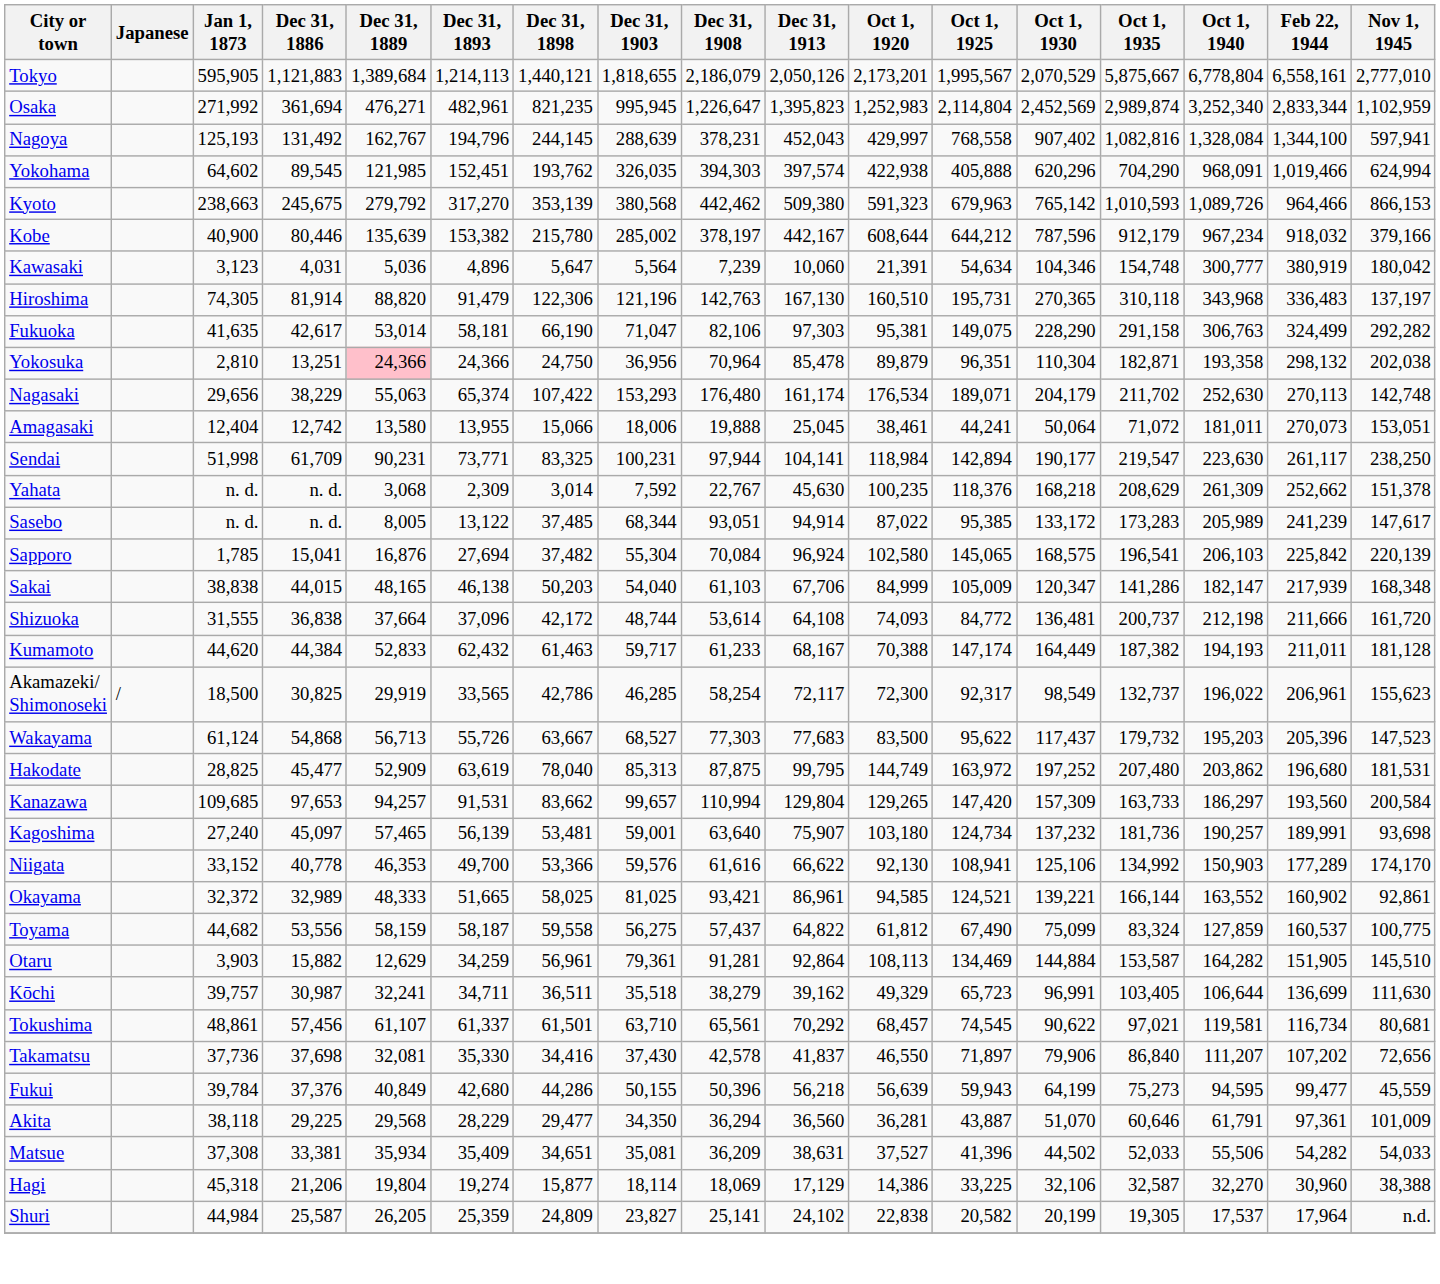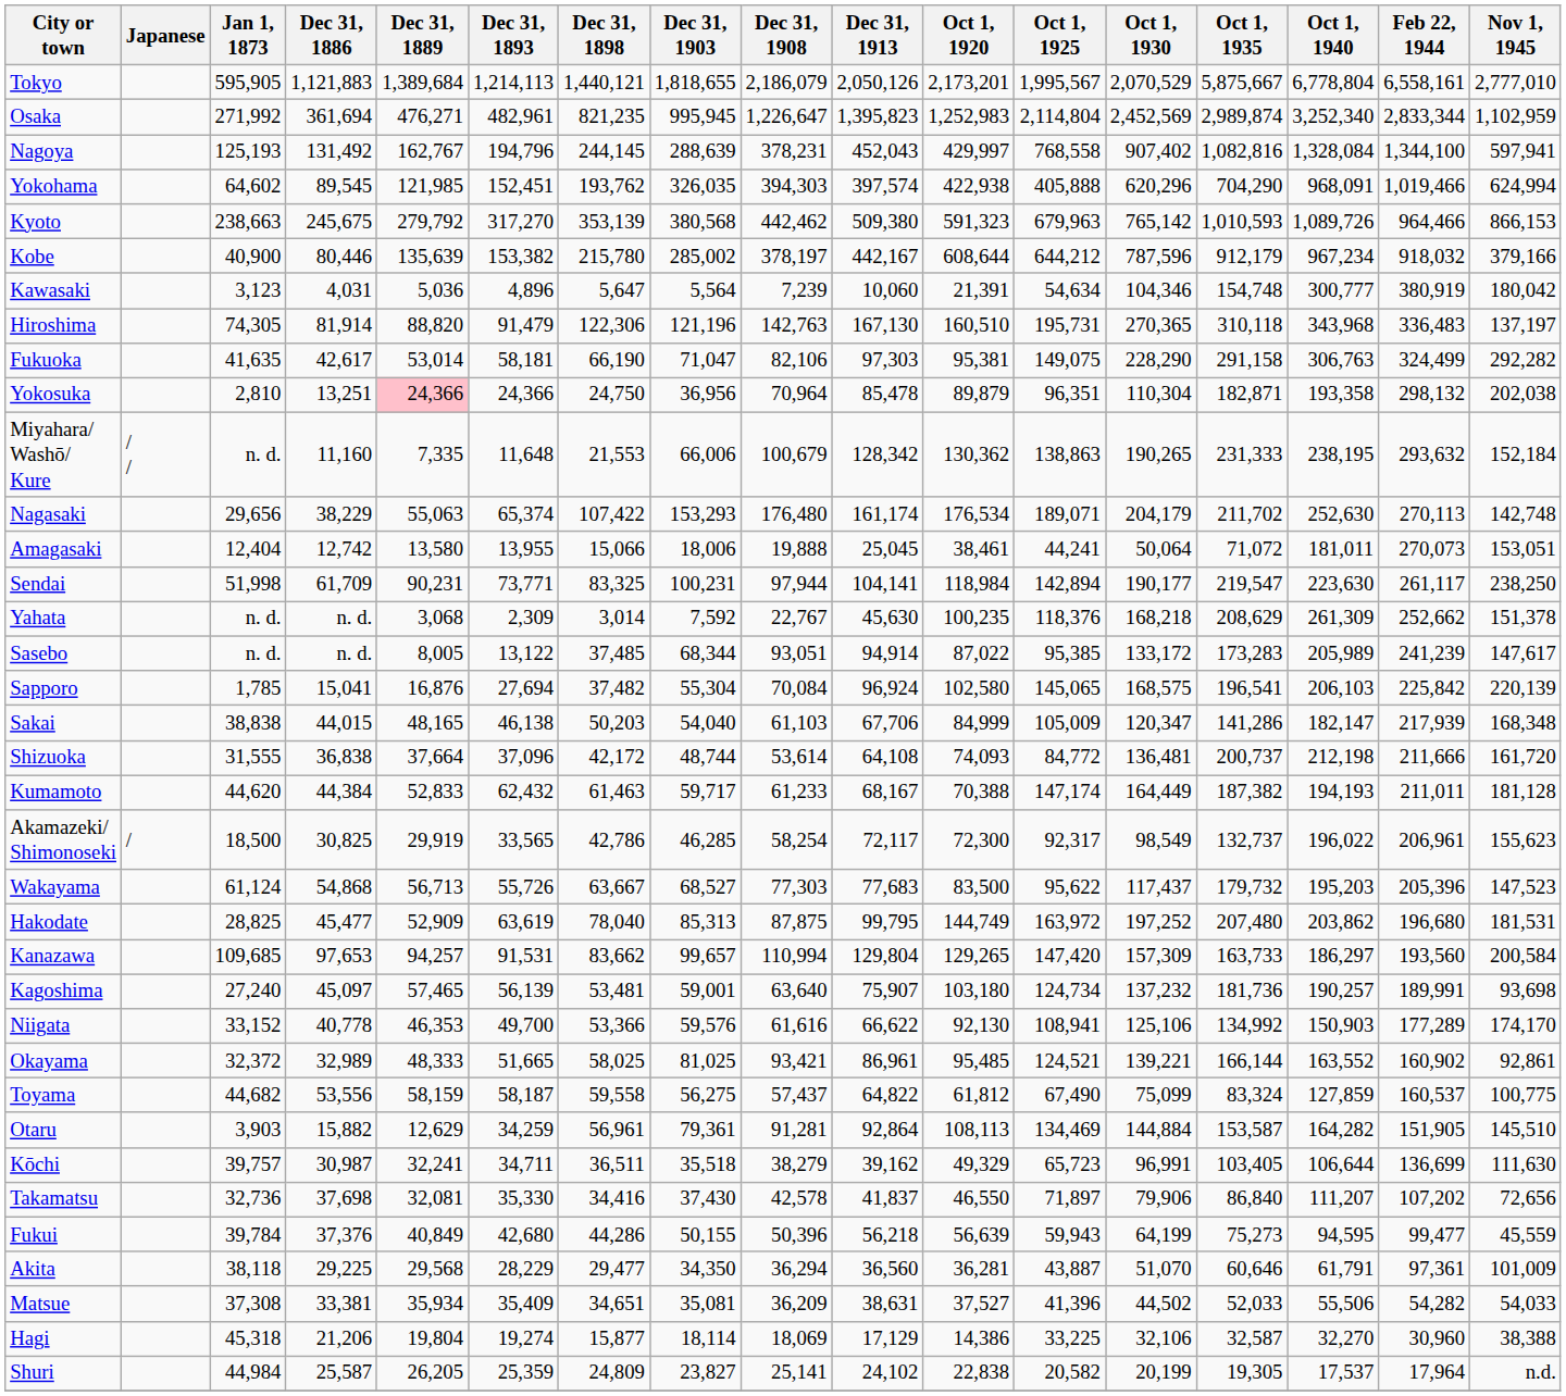 <table class="wikitable sortable" style="text-align:right;font-size:small">
 <tr>
 <th>City or<br>town</th>
 <th>Japanese</th>
 <th>Jan 1,<br>1873</th>
 <th>Dec 31,<br>1886</th>
 <th>Dec 31,<br>1889</th>
 <th>Dec 31,<br>1893</th>
 <th>Dec 31,<br>1898</th>
 <th>Dec 31,<br>1903</th>
 <th>Dec 31,<br>1908</th>
 <th>Dec 31,<br>1913</th>
 <th>Oct 1,<br>1920</th>
 <th>Oct 1,<br>1925</th>
 <th>Oct 1,<br>1930</th>
 <th>Oct 1,<br>1935</th>
 <th>Oct 1,<br>1940</th>
 <th>Feb 22,<br>1944</th>
 <th>Nov 1,<br>1945</th>
 </tr>
 <tr>
 <td align=left><a href='#'>Tokyo</a></td>
 <td align=left></td>
 <td>595,905</td>
 <td>1,121,883</td>
 <td>1,389,684</td>
 <td>1,214,113</td>
 <td>1,440,121</td>
 <td>1,818,655</td>
 <td>2,186,079</td>
 <td>2,050,126</td>
 <td>2,173,201</td>
 <td>1,995,567</td>
 <td>2,070,529</td>
 <td>5,875,667</td>
 <td>6,778,804</td>
 <td>6,558,161</td>
 <td>2,777,010</td>
 </tr>
 <tr>
 <td align=left><a href='#'>Osaka</a></td>
 <td align=left></td>
 <td>271,992</td>
 <td>361,694</td>
 <td>476,271</td>
 <td>482,961</td>
 <td>821,235</td>
 <td>995,945</td>
 <td>1,226,647</td>
 <td>1,395,823</td>
 <td>1,252,983</td>
 <td>2,114,804</td>
 <td>2,452,569</td>
 <td>2,989,874</td>
 <td>3,252,340</td>
 <td>2,833,344</td>
 <td>1,102,959</td>
 </tr>
 <tr>
 <td align=left><a href='#'>Nagoya</a></td>
 <td align=left></td>
 <td>125,193</td>
 <td>131,492</td>
 <td>162,767</td>
 <td>194,796</td>
 <td>244,145</td>
 <td>288,639</td>
 <td>378,231</td>
 <td>452,043</td>
 <td>429,997</td>
 <td>768,558</td>
 <td>907,402</td>
 <td>1,082,816</td>
 <td>1,328,084</td>
 <td>1,344,100</td>
 <td>597,941</td>
 </tr>
 <tr>
 <td align=left><a href='#'>Yokohama</a></td>
 <td align=left></td>
 <td>64,602</td>
 <td>89,545</td>
 <td>121,985</td>
 <td>152,451</td>
 <td>193,762</td>
 <td>326,035</td>
 <td>394,303</td>
 <td>397,574</td>
 <td>422,938</td>
 <td>405,888</td>
 <td>620,296</td>
 <td>704,290</td>
 <td>968,091</td>
 <td>1,019,466</td>
 <td>624,994</td>
 </tr>
 <tr>
 <td align=left><a href='#'>Kyoto</a></td>
 <td align=left></td>
 <td>238,663</td>
 <td>245,675</td>
 <td>279,792</td>
 <td>317,270</td>
 <td>353,139</td>
 <td>380,568</td>
 <td>442,462</td>
 <td>509,380</td>
 <td>591,323</td>
 <td>679,963</td>
 <td>765,142</td>
 <td>1,010,593</td>
 <td>1,089,726</td>
 <td>964,466</td>
 <td>866,153</td>
 </tr>
 <tr>
 <td align=left><a href='#'>Kobe</a></td>
 <td align=left></td>
 <td>40,900</td>
 <td>80,446</td>
 <td>135,639</td>
 <td>153,382</td>
 <td>215,780</td>
 <td>285,002</td>
 <td>378,197</td>
 <td>442,167</td>
 <td>608,644</td>
 <td>644,212</td>
 <td>787,596</td>
 <td>912,179</td>
 <td>967,234</td>
 <td>918,032</td>
 <td>379,166</td>
 </tr>
 <tr>
 <td align=left><a href='#'>Kawasaki</a></td>
 <td align=left></td>
 <td>3,123</td>
 <td>4,031</td>
 <td>5,036</td>
 <td>4,896</td>
 <td>5,647</td>
 <td>5,564</td>
 <td>7,239</td>
 <td>10,060</td>
 <td>21,391</td>
 <td>54,634</td>
 <td>104,346</td>
 <td>154,748</td>
 <td>300,777</td>
 <td>380,919</td>
 <td>180,042</td>
 </tr>
 <tr>
 <td align=left><a href='#'>Hiroshima</a></td>
 <td align=left></td>
 <td>74,305</td>
 <td>81,914</td>
 <td>88,820</td>
 <td>91,479</td>
 <td>122,306</td>
 <td>121,196</td>
 <td>142,763</td>
 <td>167,130</td>
 <td>160,510</td>
 <td>195,731</td>
 <td>270,365</td>
 <td>310,118</td>
 <td>343,968</td>
 <td>336,483</td>
 <td>137,197</td>
 </tr>
 <tr>
 <td align=left><a href='#'>Fukuoka</a></td>
 <td align=left></td>
 <td>41,635</td>
 <td>42,617</td>
 <td>53,014</td>
 <td>58,181</td>
 <td>66,190</td>
 <td>71,047</td>
 <td>82,106</td>
 <td>97,303</td>
 <td>95,381</td>
 <td>149,075</td>
 <td>228,290</td>
 <td>291,158</td>
 <td>306,763</td>
 <td>324,499</td>
 <td>292,282</td>
 </tr>
 <tr>
 <td align=left><a href='#'>Yokosuka</a></td>
 <td align=left></td>
 <td>2,810</td>
 <td>13,251</td>
 <td style="background: pink;">24,366</td>
 <td>24,366</td>
 <td>24,750</td>
 <td>36,956</td>
 <td>70,964</td>
 <td>85,478</td>
 <td>89,879</td>
 <td>96,351</td>
 <td>110,304</td>
 <td>182,871</td>
 <td>193,358</td>
 <td>298,132</td>
 <td>202,038</td>
+</tr>
+<tr>
+<td align=left>Miyahara/<br>Washō/<br><a href='#'>Kure</a></td>
+<td align=left>/<br>/<br></td>
+<td>n. d.</td>
+<td>11,160</td>
+<td>7,335</td>
+<td>11,648</td>
+<td>21,553</td>
+<td>66,006</td>
+<td>100,679</td>
+<td>128,342</td>
+<td>130,362</td>
+<td>138,863</td>
+<td>190,265</td>
+<td>231,333</td>
+<td>238,195</td>
+<td>293,632</td>
+<td>152,184</td>
 </tr>
 <tr>
 <td align=left><a href='#'>Nagasaki</a></td>
 <td align=left></td>
 <td>29,656</td>
 <td>38,229</td>
 <td>55,063</td>
 <td>65,374</td>
 <td>107,422</td>
 <td>153,293</td>
 <td>176,480</td>
 <td>161,174</td>
 <td>176,534</td>
 <td>189,071</td>
 <td>204,179</td>
 <td>211,702</td>
 <td>252,630</td>
 <td>270,113</td>
 <td>142,748</td>
 </tr>
 <tr>
 <td align=left><a href='#'>Amagasaki</a></td>
 <td align=left></td>
 <td>12,404</td>
 <td>12,742</td>
 <td>13,580</td>
 <td>13,955</td>
 <td>15,066</td>
 <td>18,006</td>
 <td>19,888</td>
 <td>25,045</td>
 <td>38,461</td>
 <td>44,241</td>
 <td>50,064</td>
 <td>71,072</td>
 <td>181,011</td>
 <td>270,073</td>
 <td>153,051</td>
 </tr>
 <tr>
 <td align=left><a href='#'>Sendai</a></td>
 <td align=left></td>
 <td>51,998</td>
 <td>61,709</td>
 <td>90,231</td>
 <td>73,771</td>
 <td>83,325</td>
 <td>100,231</td>
 <td>97,944</td>
 <td>104,141</td>
 <td>118,984</td>
 <td>142,894</td>
 <td>190,177</td>
 <td>219,547</td>
 <td>223,630</td>
 <td>261,117</td>
 <td>238,250</td>
 </tr>
 <tr>
 <td align=left><a href='#'>Yahata</a></td>
 <td align=left></td>
 <td>n. d.</td>
 <td>n. d.</td>
 <td>3,068</td>
 <td>2,309</td>
 <td>3,014</td>
 <td>7,592</td>
 <td>22,767</td>
 <td>45,630</td>
 <td>100,235</td>
 <td>118,376</td>
 <td>168,218</td>
 <td>208,629</td>
 <td>261,309</td>
 <td>252,662</td>
 <td>151,378</td>
 </tr>
 <tr>
 <td align=left><a href='#'>Sasebo</a></td>
 <td align=left></td>
 <td>n. d.</td>
 <td>n. d.</td>
 <td>8,005</td>
 <td>13,122</td>
 <td>37,485</td>
 <td>68,344</td>
 <td>93,051</td>
 <td>94,914</td>
 <td>87,022</td>
 <td>95,385</td>
 <td>133,172</td>
 <td>173,283</td>
 <td>205,989</td>
 <td>241,239</td>
 <td>147,617</td>
 </tr>
 <tr>
 <td align=left><a href='#'>Sapporo</a></td>
 <td align=left></td>
 <td>1,785</td>
 <td>15,041</td>
 <td>16,876</td>
 <td>27,694</td>
 <td>37,482</td>
 <td>55,304</td>
 <td>70,084</td>
 <td>96,924</td>
 <td>102,580</td>
 <td>145,065</td>
 <td>168,575</td>
 <td>196,541</td>
 <td>206,103</td>
 <td>225,842</td>
 <td>220,139</td>
 </tr>
 <tr>
 <td align=left><a href='#'>Sakai</a></td>
 <td align=left></td>
 <td>38,838</td>
 <td>44,015</td>
 <td>48,165</td>
 <td>46,138</td>
 <td>50,203</td>
 <td>54,040</td>
 <td>61,103</td>
 <td>67,706</td>
 <td>84,999</td>
 <td>105,009</td>
 <td>120,347</td>
 <td>141,286</td>
 <td>182,147</td>
 <td>217,939</td>
 <td>168,348</td>
 </tr>
 <tr>
 <td align=left><a href='#'>Shizuoka</a></td>
 <td align=left></td>
 <td>31,555</td>
 <td>36,838</td>
 <td>37,664</td>
 <td>37,096</td>
 <td>42,172</td>
 <td>48,744</td>
 <td>53,614</td>
 <td>64,108</td>
 <td>74,093</td>
 <td>84,772</td>
 <td>136,481</td>
 <td>200,737</td>
 <td>212,198</td>
 <td>211,666</td>
 <td>161,720</td>
 </tr>
 <tr>
 <td align=left><a href='#'>Kumamoto</a></td>
 <td align=left></td>
 <td>44,620</td>
 <td>44,384</td>
 <td>52,833</td>
 <td>62,432</td>
 <td>61,463</td>
 <td>59,717</td>
 <td>61,233</td>
 <td>68,167</td>
 <td>70,388</td>
 <td>147,174</td>
 <td>164,449</td>
 <td>187,382</td>
 <td>194,193</td>
 <td>211,011</td>
 <td>181,128</td>
 </tr>
 <tr>
 <td align=left>Akamazeki/<br><a href='#'>Shimonoseki</a></td>
 <td align=left>/<br></td>
 <td>18,500</td>
 <td>30,825</td>
 <td>29,919</td>
 <td>33,565</td>
 <td>42,786</td>
 <td>46,285</td>
 <td>58,254</td>
 <td>72,117</td>
 <td>72,300</td>
 <td>92,317</td>
 <td>98,549</td>
 <td>132,737</td>
 <td>196,022</td>
 <td>206,961</td>
 <td>155,623</td>
 </tr>
 <tr>
 <td align=left><a href='#'>Wakayama</a></td>
 <td align=left></td>
 <td>61,124</td>
 <td>54,868</td>
 <td>56,713</td>
 <td>55,726</td>
 <td>63,667</td>
 <td>68,527</td>
 <td>77,303</td>
 <td>77,683</td>
 <td>83,500</td>
 <td>95,622</td>
 <td>117,437</td>
 <td>179,732</td>
 <td>195,203</td>
 <td>205,396</td>
 <td>147,523</td>
 </tr>
 <tr>
 <td align=left><a href='#'>Hakodate</a></td>
 <td align=left></td>
 <td>28,825</td>
 <td>45,477</td>
 <td>52,909</td>
 <td>63,619</td>
 <td>78,040</td>
 <td>85,313</td>
 <td>87,875</td>
 <td>99,795</td>
 <td>144,749</td>
 <td>163,972</td>
 <td>197,252</td>
 <td>207,480</td>
 <td>203,862</td>
 <td>196,680</td>
 <td>181,531</td>
 </tr>
 <tr>
 <td align=left><a href='#'>Kanazawa</a></td>
 <td align=left></td>
 <td>109,685</td>
 <td>97,653</td>
 <td>94,257</td>
 <td>91,531</td>
 <td>83,662</td>
 <td>99,657</td>
 <td>110,994</td>
 <td>129,804</td>
 <td>129,265</td>
 <td>147,420</td>
 <td>157,309</td>
 <td>163,733</td>
 <td>186,297</td>
 <td>193,560</td>
 <td>200,584</td>
 </tr>
 <tr>
 <td align=left><a href='#'>Kagoshima</a></td>
 <td align=left></td>
 <td>27,240</td>
 <td>45,097</td>
 <td>57,465</td>
 <td>56,139</td>
 <td>53,481</td>
 <td>59,001</td>
 <td>63,640</td>
 <td>75,907</td>
 <td>103,180</td>
 <td>124,734</td>
 <td>137,232</td>
 <td>181,736</td>
 <td>190,257</td>
 <td>189,991</td>
 <td>93,698</td>
 </tr>
 <tr>
 <td align=left><a href='#'>Niigata</a></td>
 <td align=left></td>
 <td>33,152</td>
 <td>40,778</td>
 <td>46,353</td>
 <td>49,700</td>
 <td>53,366</td>
 <td>59,576</td>
 <td>61,616</td>
 <td>66,622</td>
 <td>92,130</td>
 <td>108,941</td>
 <td>125,106</td>
 <td>134,992</td>
 <td>150,903</td>
 <td>177,289</td>
 <td>174,170</td>
 </tr>
 <tr>
 <td align=left><a href='#'>Okayama</a></td>
 <td align=left></td>
 <td>32,372</td>
 <td>32,989</td>
 <td>48,333</td>
 <td>51,665</td>
 <td>58,025</td>
 <td>81,025</td>
 <td>93,421</td>
 <td>86,961</td>
-<td>94,585</td>
+<td>95,485</td>
 <td>124,521</td>
 <td>139,221</td>
 <td>166,144</td>
 <td>163,552</td>
 <td>160,902</td>
 <td>92,861</td>
 </tr>
 <tr>
 <td align=left><a href='#'>Toyama</a></td>
 <td align=left></td>
 <td>44,682</td>
 <td>53,556</td>
 <td>58,159</td>
 <td>58,187</td>
 <td>59,558</td>
 <td>56,275</td>
 <td>57,437</td>
 <td>64,822</td>
 <td>61,812</td>
 <td>67,490</td>
 <td>75,099</td>
 <td>83,324</td>
 <td>127,859</td>
 <td>160,537</td>
 <td>100,775</td>
 </tr>
 <tr>
 <td align=left><a href='#'>Otaru</a></td>
 <td align=left></td>
 <td>3,903</td>
 <td>15,882</td>
 <td>12,629</td>
 <td>34,259</td>
 <td>56,961</td>
 <td>79,361</td>
 <td>91,281</td>
 <td>92,864</td>
 <td>108,113</td>
 <td>134,469</td>
 <td>144,884</td>
 <td>153,587</td>
 <td>164,282</td>
 <td>151,905</td>
 <td>145,510</td>
 </tr>
 <tr>
 <td align=left><a href='#'>Kōchi</a></td>
 <td align=left></td>
 <td>39,757</td>
 <td>30,987</td>
 <td>32,241</td>
 <td>34,711</td>
 <td>36,511</td>
 <td>35,518</td>
 <td>38,279</td>
 <td>39,162</td>
 <td>49,329</td>
 <td>65,723</td>
 <td>96,991</td>
 <td>103,405</td>
 <td>106,644</td>
 <td>136,699</td>
 <td>111,630</td>
 </tr>
 <tr>
-<td align=left><a href='#'>Tokushima</a></td>
-<td align=left></td>
-<td>48,861</td>
-<td>57,456</td>
-<td>61,107</td>
-<td>61,337</td>
-<td>61,501</td>
-<td>63,710</td>
-<td>65,561</td>
-<td>70,292</td>
-<td>68,457</td>
-<td>74,545</td>
-<td>90,622</td>
-<td>97,021</td>
-<td>119,581</td>
-<td>116,734</td>
-<td>80,681</td>
-</tr>
-<tr>
 <td align=left><a href='#'>Takamatsu</a></td>
 <td align=left></td>
-<td>37,736</td>
+<td>32,736</td>
 <td>37,698</td>
 <td>32,081</td>
 <td>35,330</td>
 <td>34,416</td>
 <td>37,430</td>
 <td>42,578</td>
 <td>41,837</td>
 <td>46,550</td>
 <td>71,897</td>
 <td>79,906</td>
 <td>86,840</td>
 <td>111,207</td>
 <td>107,202</td>
 <td>72,656</td>
 </tr>
 <tr>
 <td align=left><a href='#'>Fukui</a></td>
 <td align=left></td>
 <td>39,784</td>
 <td>37,376</td>
 <td>40,849</td>
 <td>42,680</td>
 <td>44,286</td>
 <td>50,155</td>
 <td>50,396</td>
 <td>56,218</td>
 <td>56,639</td>
 <td>59,943</td>
 <td>64,199</td>
 <td>75,273</td>
 <td>94,595</td>
 <td>99,477</td>
 <td>45,559</td>
 </tr>
 <tr>
 <td align=left><a href='#'>Akita</a></td>
 <td align=left></td>
 <td>38,118</td>
 <td>29,225</td>
 <td>29,568</td>
 <td>28,229</td>
 <td>29,477</td>
 <td>34,350</td>
 <td>36,294</td>
 <td>36,560</td>
 <td>36,281</td>
 <td>43,887</td>
 <td>51,070</td>
 <td>60,646</td>
 <td>61,791</td>
 <td>97,361</td>
 <td>101,009</td>
 </tr>
 <tr>
 <td align=left><a href='#'>Matsue</a></td>
 <td align=left></td>
 <td>37,308</td>
 <td>33,381</td>
 <td>35,934</td>
 <td>35,409</td>
 <td>34,651</td>
 <td>35,081</td>
 <td>36,209</td>
 <td>38,631</td>
 <td>37,527</td>
 <td>41,396</td>
 <td>44,502</td>
 <td>52,033</td>
 <td>55,506</td>
 <td>54,282</td>
 <td>54,033</td>
 </tr>
 <tr>
 <td align=left><a href='#'>Hagi</a></td>
 <td align=left></td>
 <td>45,318</td>
 <td>21,206</td>
 <td>19,804</td>
 <td>19,274</td>
 <td>15,877</td>
 <td>18,114</td>
 <td>18,069</td>
 <td>17,129</td>
 <td>14,386</td>
 <td>33,225</td>
 <td>32,106</td>
 <td>32,587</td>
 <td>32,270</td>
 <td>30,960</td>
 <td>38,388</td>
 </tr>
 <tr>
 <td align=left><a href='#'>Shuri</a></td>
 <td align=left></td>
 <td>44,984</td>
 <td>25,587</td>
 <td>26,205</td>
 <td>25,359</td>
 <td>24,809</td>
 <td>23,827</td>
 <td>25,141</td>
 <td>24,102</td>
 <td>22,838</td>
 <td>20,582</td>
 <td>20,199</td>
 <td>19,305</td>
 <td>17,537</td>
 <td>17,964</td>
 <td>n.d.</td>
 </tr>
 <tr>
 </tr>
 </table>
